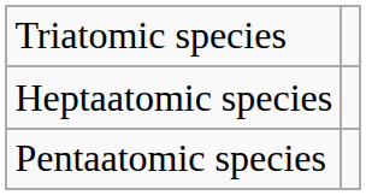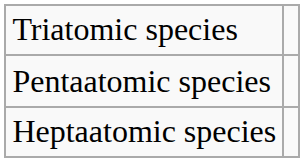 <table class="wikitable" style="float:left; margin-left:1em; margin-right:1em">
 <tr>
 <td>Triatomic species</td>
 <td></td>
 </tr>
 <tr>
+<td>Pentaatomic species</td>
+<td></td>
+</tr>
+<tr>
 <td>Heptaatomic species</td>
 <td></td>
 </tr>
-<tr>
-<td>Pentaatomic species</td>
-<td></td>
-</tr>
 </table>
